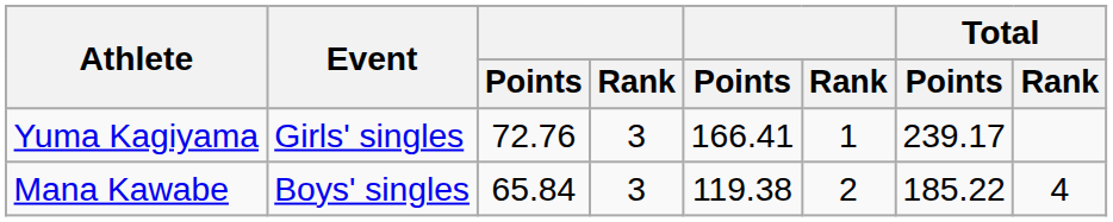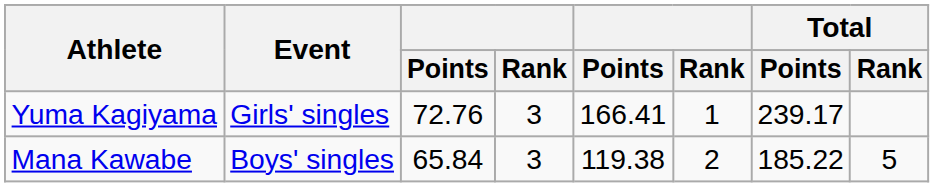 <table class="wikitable" style="font-size:90%">
 <tr>
 <th rowspan="2">Athlete</th>
 <th rowspan="2">Event</th>
 <th colspan="2"></th>
 <th colspan="2"></th>
 <th colspan="2">Total</th>
 </tr>
 <tr style="font-size:95%">
 <th>Points</th>
 <th>Rank</th>
 <th>Points</th>
 <th>Rank</th>
 <th>Points</th>
 <th>Rank</th>
 </tr>
 <tr align=center>
 <td align=left><a href='#'>Yuma Kagiyama</a></td>
 <td align=left><a href='#'>Girls' singles</a></td>
 <td>72.76</td>
 <td>3</td>
 <td>166.41</td>
 <td>1</td>
 <td>239.17</td>
 <td></td>
 </tr>
 <tr align=center>
 <td align=left><a href='#'>Mana Kawabe</a></td>
 <td align=left><a href='#'>Boys' singles</a></td>
 <td>65.84</td>
 <td>3</td>
 <td>119.38</td>
 <td>2</td>
 <td>185.22</td>
-<td>4</td>
+<td>5</td>
 </tr>
 </table>
